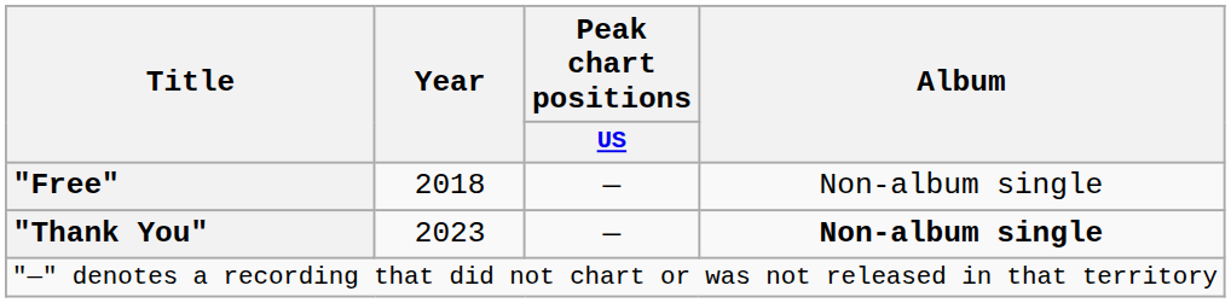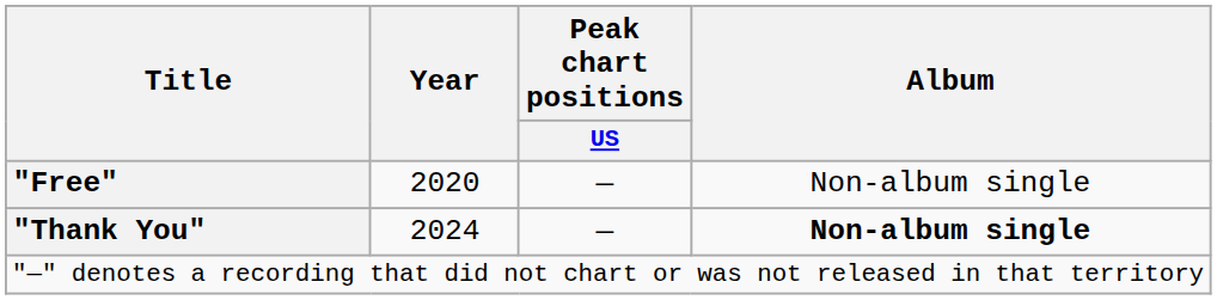 <table class="wikitable plainrowheaders" style="text-align:center;">
 <tr>
 <th rowspan="2" scope="col">Title</th>
 <th rowspan="2" scope="col">Year</th>
 <th scope="col">Peak chart positions</th>
 <th rowspan="2" scope="col">Album</th>
 </tr>
 <tr style="font-size:smaller;">
 <th style="width:50px;"><a href='#'>US</a></th>
 </tr>
 <tr>
 <th scope="row"; style="text-align:left;">"Free"</th>
-<td>2018</td>
+<td>2020</td>
 <td>—</td>
 <td>Non-album single</td>
 </tr>
 <tr>
 <th scope="row"; style="text-align:left;">"Thank You"</th>
-<td>2023</td>
+<td>2024</td>
 <td>—</td>
 <td><strong>Non-album single</strong></td>
 </tr>
 <tr>
 <td colspan="4" style="font-size:85%">"—" denotes a recording that did not chart or was not released in that territory</td>
 </tr>
 </table>
